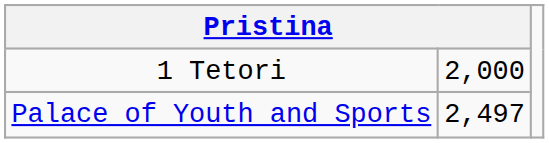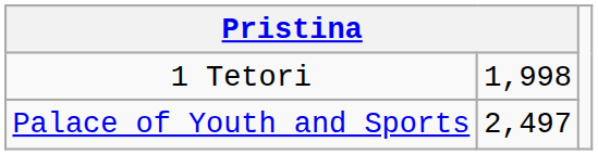 <table class="wikitable" style="text-align:center;">
 <tr>
 <th colspan=2><a href='#'>Pristina</a></th>
 <td rowspan="4"><br></td>
 </tr>
 <tr>
 <td>1 Tetori</td>
-<td>2,000</td>
+<td>1,998</td>
 </tr>
 <tr>
 <td><a href='#'>Palace of Youth and Sports</a></td>
 <td>2,497</td>
 </tr>
 </table>
